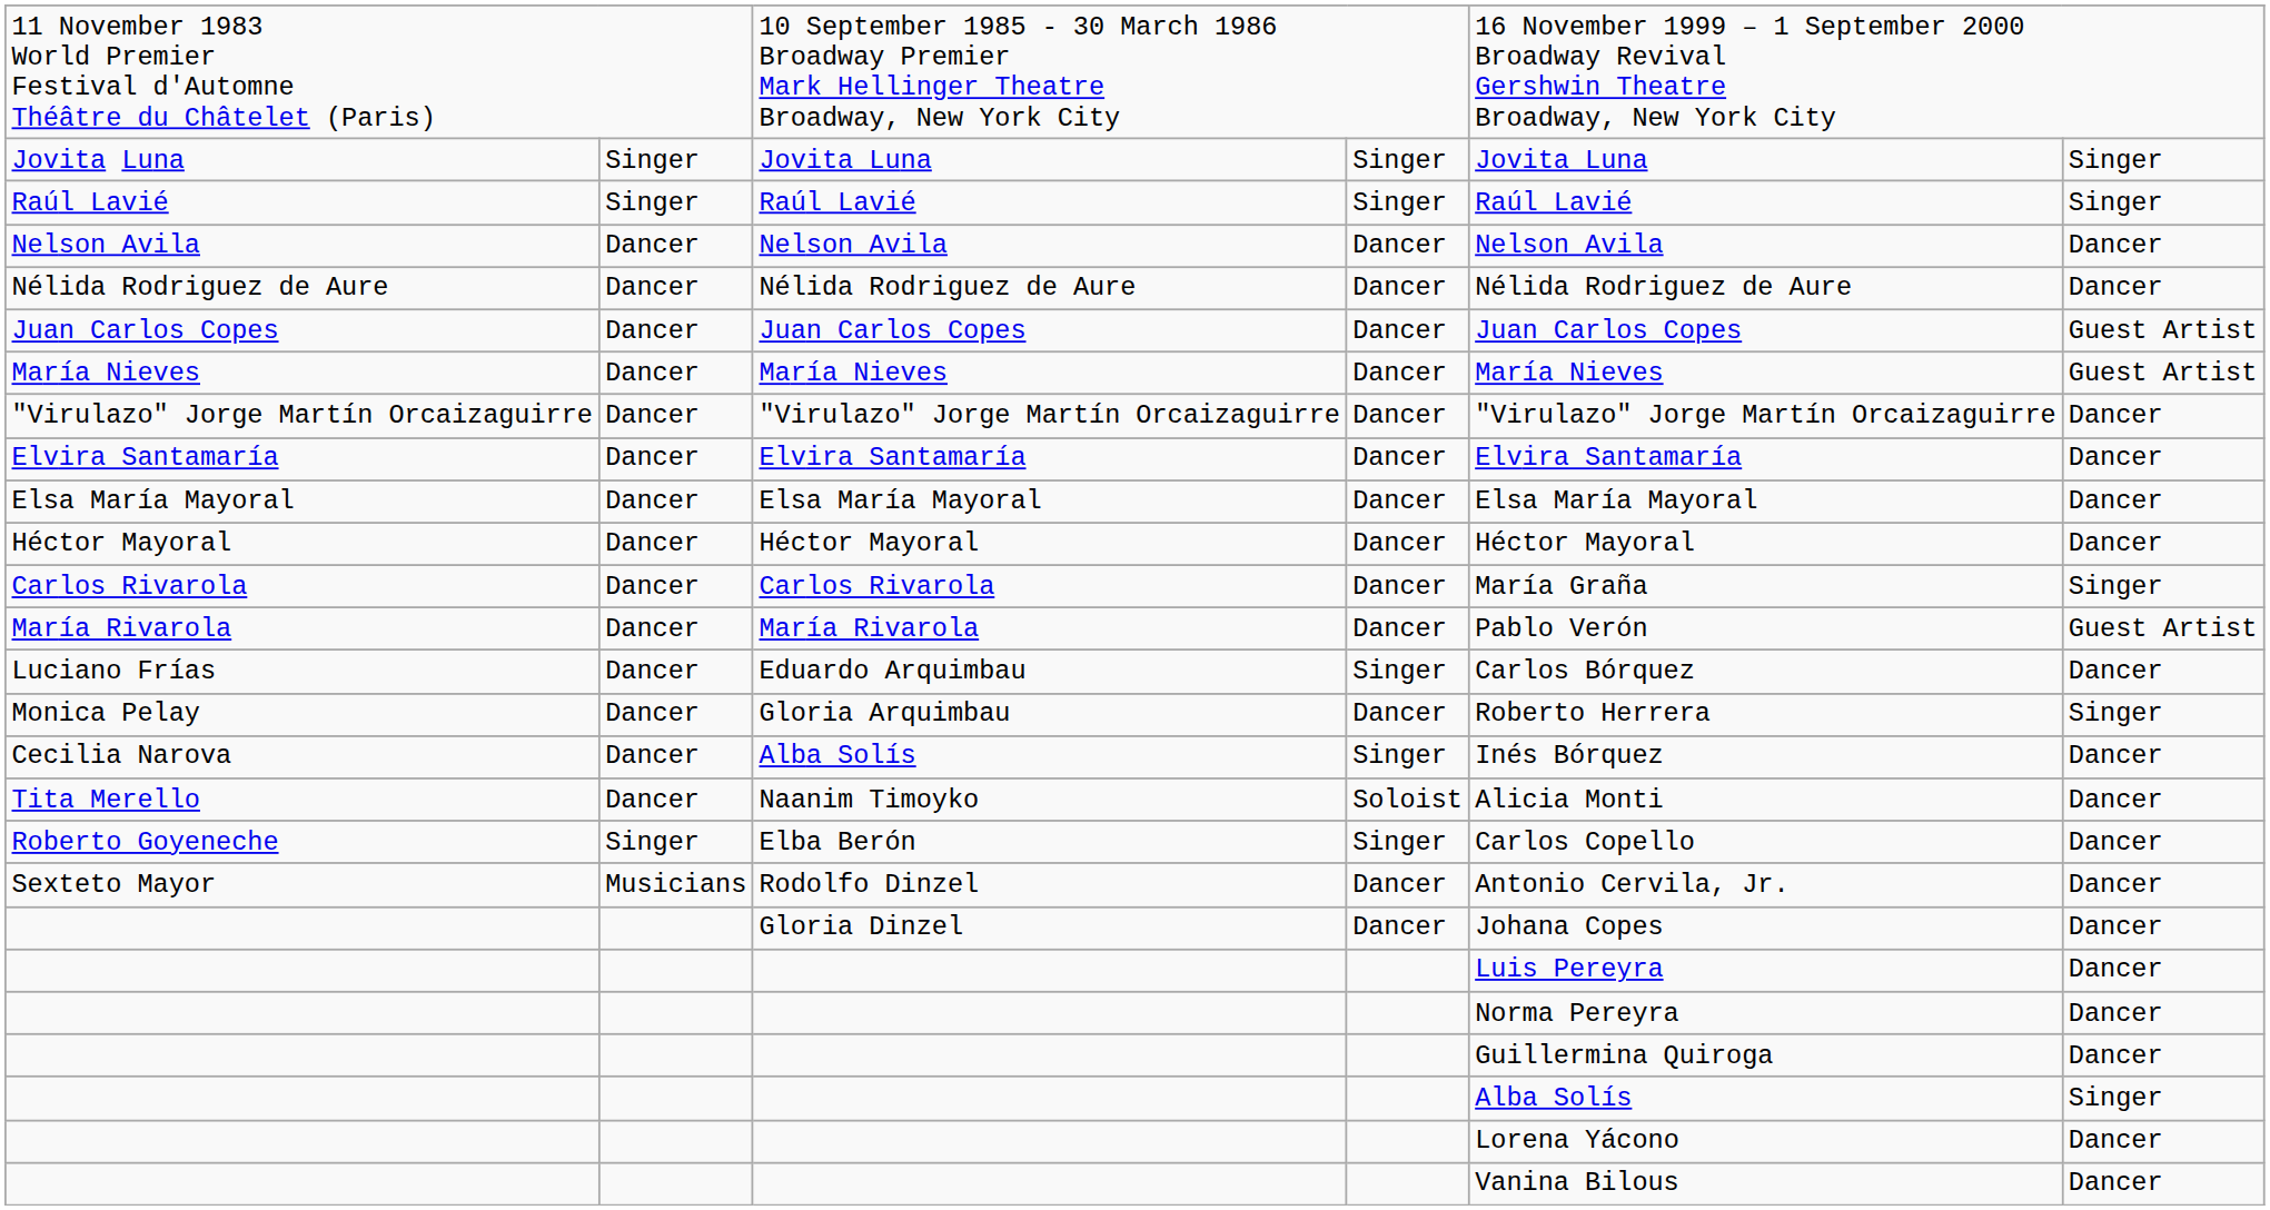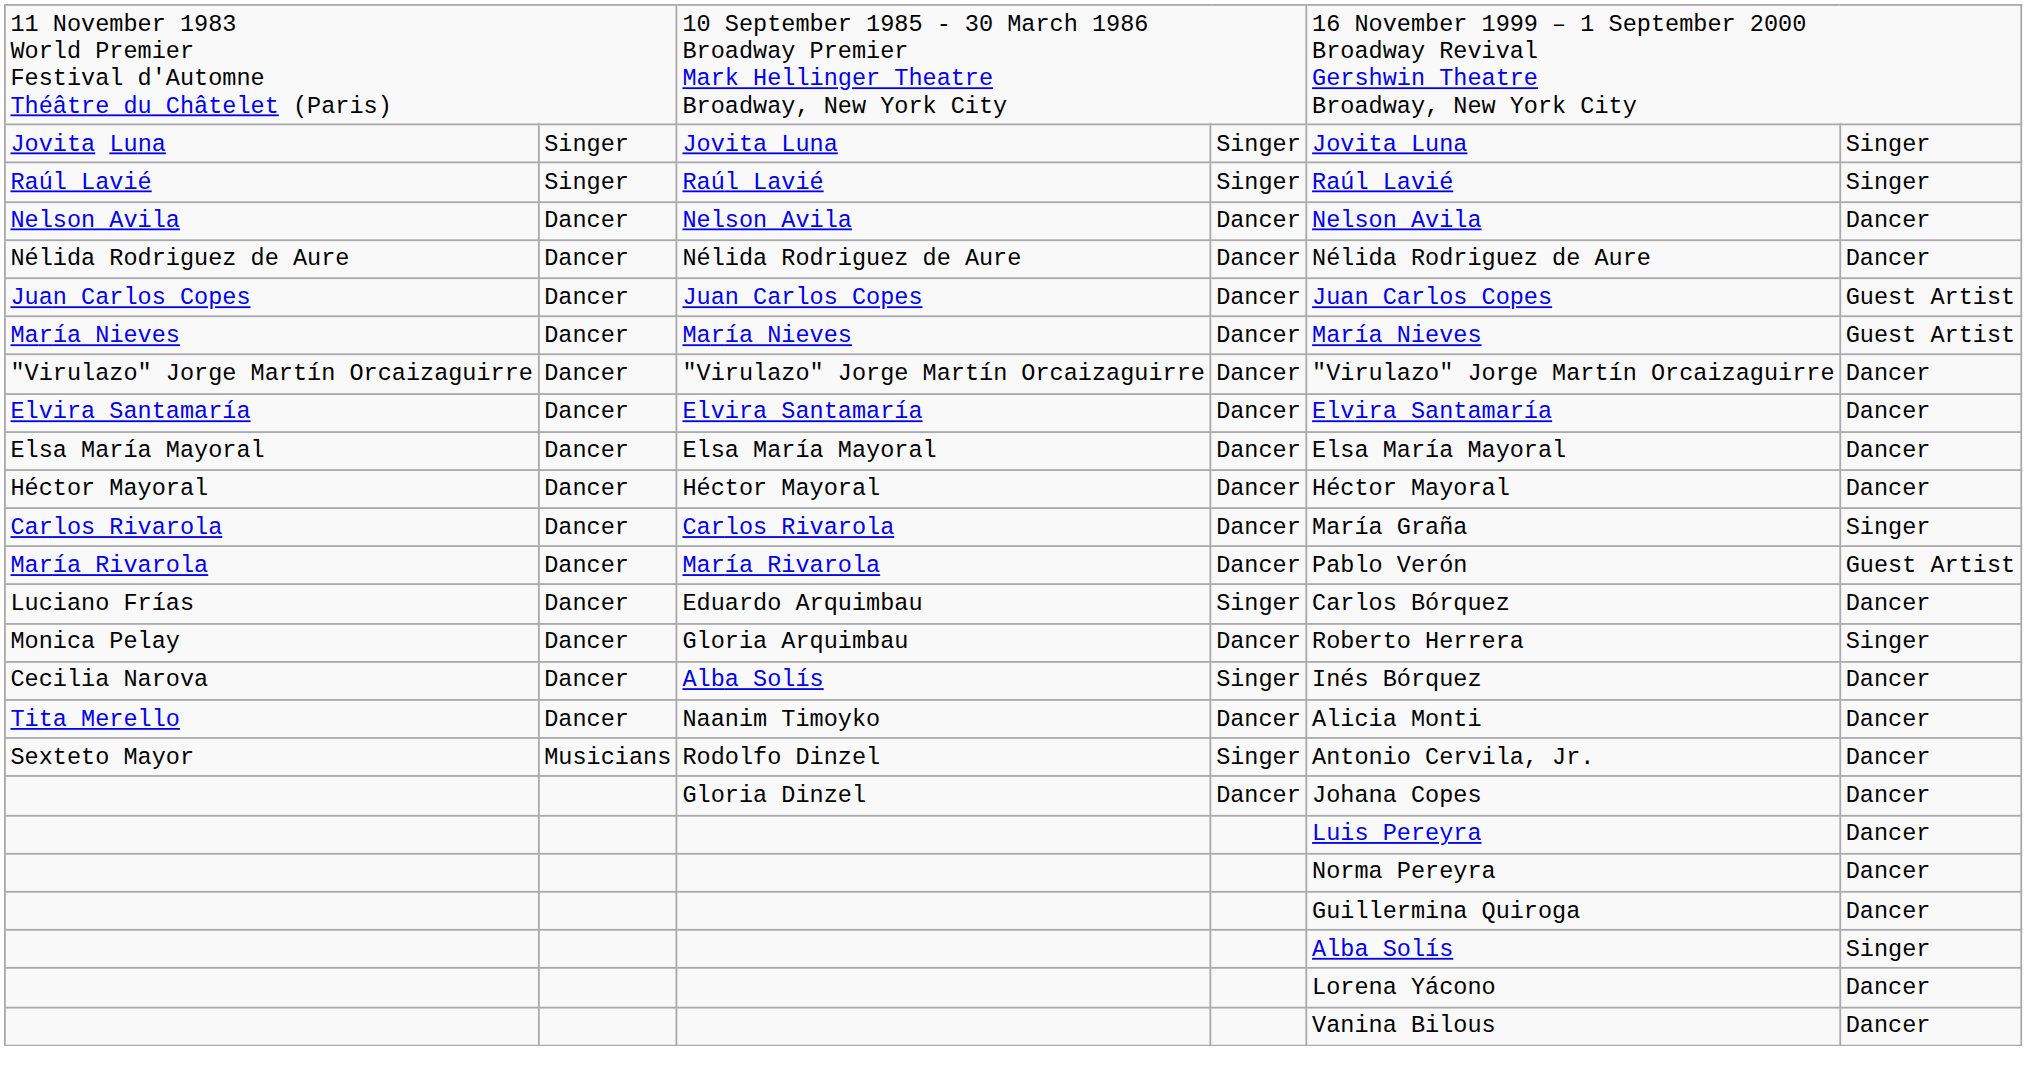 <table class="wikitable mw-collapsible">
 <tr>
 <td colspan="2">11 November 1983<br>World Premier<br>Festival d'Automne<br><a href='#'>Théâtre du Châtelet</a> (Paris)</td>
 <td colspan="2">10 September 1985 - 30 March 1986<br>Broadway Premier<br><a href='#'>Mark Hellinger Theatre</a><br>Broadway, New York City</td>
 <td colspan="2">16 November 1999 – 1 September 2000<br>Broadway Revival<br><a href='#'>Gershwin Theatre</a><br>Broadway, New York City</td>
 </tr>
 <tr>
 <td><a href='#'>Jovita</a> <em><span></span></em><a href='#'>Lu</a><em><span></span></em><a href='#'>na</a></td>
 <td>Singer</td>
 <td><a href='#'>Jovita Lu</a><em><span></span></em><a href='#'>na</a><em><span></span></em></td>
 <td>Singer</td>
 <td><a href='#'>Jovita Luna</a></td>
 <td>Singer<em><span></span><span></span><span></span><span></span></em></td>
 </tr>
 <tr>
 <td><a href='#'>Raú</a><em><span></span></em><a href='#'>l Lavié</a><em><span></span></em></td>
 <td>Singer</td>
 <td><a href='#'>Raú</a><em><span></span></em><a href='#'>l Lavié</a><em><span></span><span></span></em></td>
 <td>Singer</td>
 <td><a href='#'>Raúl Lavié</a></td>
 <td>Singer</td>
 </tr>
 <tr>
 <td><a href='#'>Nel</a><em><span></span></em><a href='#'>son Avila</a><em><span></span><span></span><span></span></em></td>
 <td>Dancer</td>
 <td><a href='#'>Nel</a><em><span></span></em><a href='#'>son Avila</a><em><span></span><span></span></em></td>
 <td>Dancer</td>
 <td><a href='#'>Nelson Avila</a></td>
 <td>Dancer</td>
 </tr>
 <tr>
 <td>Nél<em><span></span></em>ida Rodriguez de Aure<em><span></span><span></span><span></span></em></td>
 <td>Dancer</td>
 <td>Nél<em><span></span></em>ida Rodriguez de Aure<em><span></span><span></span></em></td>
 <td>Dancer</td>
 <td>Nélida Rodriguez de Aure</td>
 <td>Dancer</td>
 </tr>
 <tr>
 <td><a href='#'>Jua</a><em><span></span></em><a href='#'>n Carlos Copes</a><em><span></span></em></td>
 <td>Dancer</td>
 <td><a href='#'>Jua</a><em><span></span></em><a href='#'>n Carlos Copes</a><em><span></span><span></span><span></span><span></span><span></span><span></span><span></span></em></td>
 <td>Dancer</td>
 <td><a href='#'>Juan Carlos Copes</a></td>
 <td>Guest Artist<em><span></span><span></span><span></span><span></span></em></td>
 </tr>
 <tr>
 <td><a href='#'>Ma</a><em><span></span></em><a href='#'>r</a><em><span></span></em><a href='#'>ía Nieves</a><em><span></span><span></span><span></span><span></span><span></span><span></span><span></span><span></span></em></td>
 <td>Dancer</td>
 <td><a href='#'>Ma</a><em><span></span></em><a href='#'>r</a><em><span></span></em><a href='#'>ía Nieves</a><em><span></span><span></span><span></span></em></td>
 <td>Dancer</td>
 <td><a href='#'>María Nieves</a></td>
 <td>Guest Artist<em><span></span><span></span><span></span><span></span><span></span><span></span><span></span><span></span></em></td>
 </tr>
 <tr>
 <td>"Virulazo<em><span></span></em>" Jorge Martín Orcaizaguirre<em><span></span></em></td>
 <td>Dancer</td>
 <td>"Virulazo<em><span></span></em>" Jorge Martín Orcaizaguirre<em><span></span><span></span></em></td>
 <td>Dancer</td>
 <td>"Virulazo<em><span></span></em>" Jorge Martín Orcaizaguirre<em><span></span><span></span></em></td>
 <td>Dancer<em><span></span><span></span></em></td>
 </tr>
 <tr>
 <td><a href='#'>Elv</a><em><span></span></em><a href='#'>ira Santamaría</a><em><span></span></em></td>
 <td>Dancer</td>
 <td><a href='#'>Elv</a><em><span></span></em><a href='#'>ira Santamaría</a><em><span></span><span></span><span></span><span></span><span></span><span></span></em></td>
 <td>Dancer</td>
 <td><a href='#'>Elv</a><em><span></span></em><a href='#'>ira Santamaría</a><em><span></span></em></td>
 <td>Dancer<em><span></span><span></span></em></td>
 </tr>
 <tr>
 <td>Els<em><span></span></em>a María Mayoral<em><span></span></em></td>
 <td>Dancer</td>
 <td>Els<em><span></span></em>a María Mayoral</td>
 <td>Dancer</td>
 <td>Els<em><span></span></em>a María Mayoral<em><span></span></em></td>
 <td>Dancer</td>
 </tr>
 <tr>
 <td><em><span></span></em>Héc<em><span></span></em>tor Mayoral<em><span></span><span></span><span></span><span></span></em></td>
 <td>Dancer<em><span></span></em></td>
 <td><em><span></span></em>Héc<em><span></span></em>tor Mayoral</td>
 <td>Dancer</td>
 <td><em><span></span></em>Héc<em><span></span></em>tor Mayoral<em><span></span><span></span></em></td>
 <td>Dancer</td>
 </tr>
 <tr>
 <td><a href='#'>Car</a><em><span></span></em><a href='#'>los Rivarola</a><em><span></span><span></span><span></span><span></span><span></span><span></span><span></span></em></td>
 <td>Dancer<em><span></span><span></span></em></td>
 <td><a href='#'>Car</a><em><span></span></em><a href='#'>los Rivarola</a><em><span></span></em></td>
 <td>Dancer<em><span></span><span></span></em></td>
 <td>María Graña</td>
 <td>Singer<em><span></span><span></span><span></span><span></span><span></span><span></span><span></span><span></span></em></td>
 </tr>
 <tr>
 <td><a href='#'>Mar</a><em><span></span></em><a href='#'>ía Rivarola</a><em><span></span></em></td>
 <td>Dancer<em><span></span><span></span></em></td>
 <td><a href='#'>Mar</a><em><span></span></em><a href='#'>ía Rivarola</a><em><span></span></em></td>
 <td>Dancer<em><span></span><span></span></em></td>
 <td>Pablo Verón</td>
 <td>Guest Arti<em><span></span></em>st<em><span></span></em></td>
 </tr>
 <tr>
 <td>Luciano Frías<em><span></span><span></span></em></td>
 <td>Dancer</td>
 <td>Edu<em><span></span></em>a<em><span></span></em>rdo Arquimbau<em><span></span><span></span><span></span></em></td>
 <td>Singer</td>
 <td>Carlos Bórquez</td>
 <td>Dancer<em><span></span><span></span></em></td>
 </tr>
 <tr>
 <td>Monica Pelay<em><span></span><span></span><span></span><span></span><span></span><span></span><span></span><span></span><span></span><span></span></em></td>
 <td>Dancer</td>
 <td>Glo<em><span></span></em>ria Arquimbau<em><span></span><span></span><span></span><span></span><span></span><span></span><span></span><span></span><span></span><span></span></em></td>
 <td>Dancer</td>
 <td>Roberto Herrera</td>
 <td>Singer<em><span></span><span></span><span></span><span></span></em></td>
 </tr>
 <tr>
 <td>Cecilia Narova</td>
 <td>Dancer</td>
 <td><a href='#'>Alb</a><em><span></span></em><a href='#'>a Solís</a><em><span></span><span></span><span></span></em></td>
 <td>Singer</td>
 <td>Inés Bórquez</td>
 <td>Dancer</td>
 </tr>
 <tr>
 <td><a href='#'>Tita Merello</a><em><span></span><span></span><span></span><span></span><span></span><span></span><span></span><span></span></em></td>
 <td>Dancer</td>
 <td>Naa<em><span></span></em>nim Timoyko<em><span></span><span></span></em></td>
-<td>Soloist</td>
+<td>Dancer<em><span></span><span></span><span></span><span></span><span></span><span></span><span></span><span></span><span></span><span></span></em></td>
 <td>Alicia Monti</td>
 <td>Dancer</td>
-</tr>
-<tr>
-<td><a href='#'>Roberto Goyeneche</a><em><span></span><span></span><span></span><span></span></em></td>
-<td>Singer</td>
-<td>Elba Berón<em><span></span></em></td>
-<td>Singer<em><span></span><span></span></em></td>
-<td>Carlos Copello</td>
-<td>Dance<em><span></span></em>r</td>
 </tr>
 <tr>
 <td>Sexteto Mayor</td>
 <td>Musicians</td>
 <td>Rod<em><span></span></em>olfo Dinzel<em><span></span><span></span><span></span><span></span></em></td>
-<td>Dancer<em><span></span><span></span><span></span><span></span><span></span><span></span><span></span><span></span><span></span><span></span></em></td>
+<td>Singer</td>
 <td>Antonio Cervila, Jr.</td>
 <td>Dance<em><span></span></em>r</td>
 </tr>
 <tr>
 <td></td>
 <td></td>
 <td>Glo<em><span></span></em>ria Dinzel<em><span></span><span></span><span></span><span></span></em></td>
 <td>Dancer<em><span></span><span></span><span></span><span></span><span></span><span></span><span></span><span></span><span></span><span></span><span></span><span></span><span></span><span></span><span></span><span></span><span></span><span></span><span></span><span></span></em></td>
 <td>Johana Copes</td>
 <td>Dancer<em><span></span></em></td>
 </tr>
 <tr>
 <td></td>
 <td></td>
 <td><em><span></span></em></td>
 <td></td>
 <td><a href='#'>Luis Pereyra</a> <em><span></span></em></td>
 <td>Dancer</td>
 </tr>
 <tr>
 <td></td>
 <td></td>
 <td><em><span></span></em></td>
 <td></td>
 <td>Norma Pereyra</td>
 <td>Dancer</td>
 </tr>
 <tr>
 <td><em><span></span><span></span><span></span><span></span></em></td>
 <td></td>
 <td></td>
 <td><em><span></span></em></td>
 <td>Guillermina Quiroga</td>
 <td>Dancer</td>
 </tr>
 <tr>
 <td></td>
 <td></td>
 <td><em><span></span><span></span></em></td>
 <td><em><span></span><span></span></em></td>
 <td><a href='#'>Alba Solís</a></td>
 <td>Singer</td>
 </tr>
 <tr>
 <td></td>
 <td></td>
 <td><em><span></span><span></span></em></td>
 <td><em><span></span><span></span><span></span><span></span><span></span><span></span><span></span><span></span><span></span><span></span></em></td>
 <td>L<em><span></span></em>orena Yácono</td>
 <td>Dancer</td>
 </tr>
 <tr>
 <td></td>
 <td></td>
 <td></td>
 <td></td>
 <td>Vanina Bilous</td>
 <td>Dancer</td>
 </tr>
 </table>
